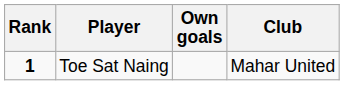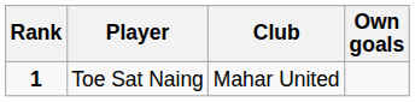 <table class="wikitable" style="text-align:center">
 <tr>
 <th>Rank</th>
 <th>Player</th>
+<th>Club</th>
 <th>Own<br>goals</th>
-<th>Club</th>
 </tr>
 <tr>
 <td><strong>1</strong></td>
 <td>Toe Sat Naing</td>
+<td>Mahar United</td>
 <td></td>
-<td>Mahar United</td>
 </tr>
 </table>
